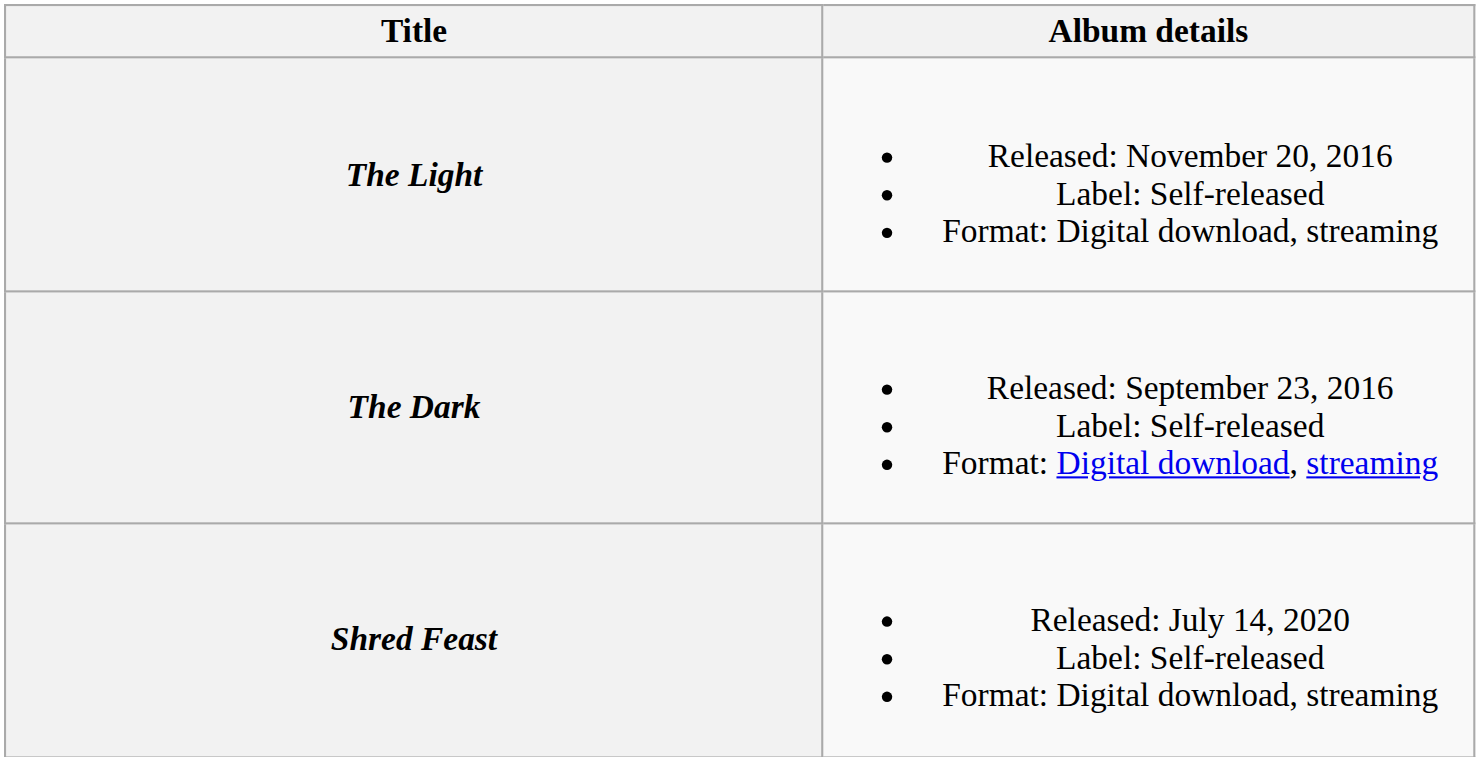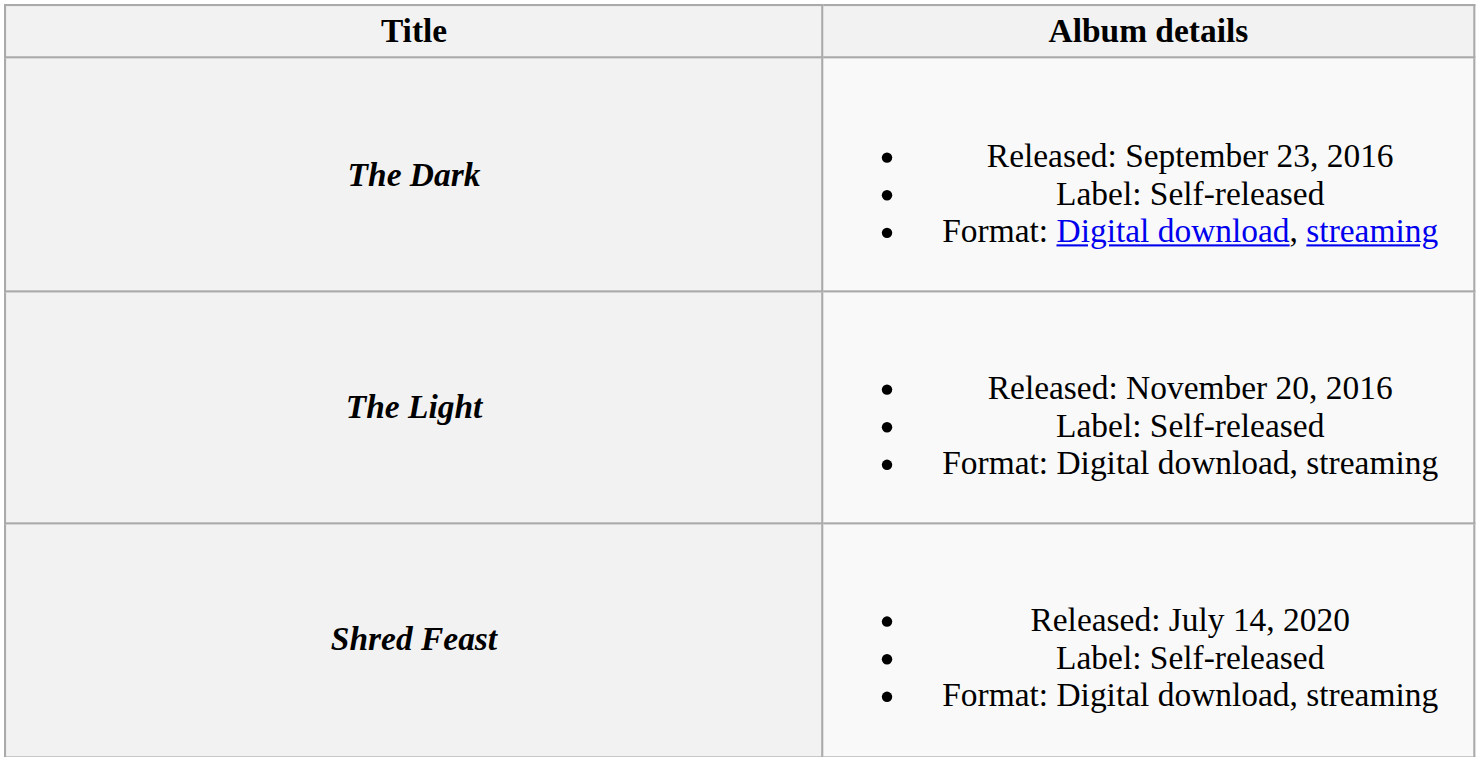 <table class="wikitable plainrowheaders" style="text-align:center">
 <tr>
 <th scope="col" rowspan="1" style="width:24em;">Title</th>
 <th scope="col" rowspan="1" style="width:19em;">Album details</th>
 </tr>
 <tr>
+<th scope="row"><em>The Dark</em></th>
+<td><br><ul><li>Released: September 23, 2016</li><li>Label: Self-released</li><li>Format: <a href='#'>Digital download</a>, <a href='#'>streaming</a></li></ul></td>
+</tr>
+<tr>
 <th scope="row"><em>The Light</em></th>
 <td><br><ul><li>Released: November 20, 2016</li><li>Label: Self-released</li><li>Format: Digital download, streaming</li></ul></td>
-</tr>
-<tr>
-<th scope="row"><em>The Dark</em></th>
-<td><br><ul><li>Released: September 23, 2016</li><li>Label: Self-released</li><li>Format: <a href='#'>Digital download</a>, <a href='#'>streaming</a></li></ul></td>
 </tr>
 <tr>
 <th scope="row"><em>Shred Feast</em></th>
 <td><br><ul><li>Released: July 14, 2020</li><li>Label: Self-released</li><li>Format: Digital download, streaming</li></ul></td>
 </tr>
 </table>
